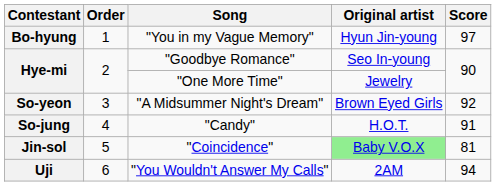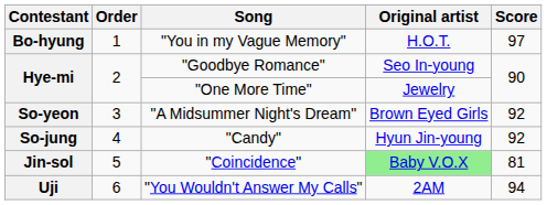 <table class="wikitable plainrowheaders" style="text-align:center">
 <tr>
 <th scope="col">Contestant</th>
 <th scope="col">Order</th>
 <th scope="col">Song</th>
 <th scope="col">Original artist</th>
 <th scope="col">Score</th>
 </tr>
 <tr>
 <th scope="row">Bo-hyung</th>
 <td>1</td>
 <td>"You in my Vague Memory"</td>
-<td><a href='#'>Hyun Jin-young</a></td>
+<td><a href='#'>H.O.T.</a></td>
 <td>97</td>
 </tr>
 <tr>
 <th scope="row" rowspan="2">Hye-mi</th>
 <td rowspan="2">2</td>
 <td>"Goodbye Romance"</td>
 <td><a href='#'>Seo In-young</a></td>
 <td rowspan="2">90</td>
 </tr>
 <tr>
 <td>"One More Time"</td>
 <td><a href='#'>Jewelry</a></td>
 </tr>
 <tr>
 <th scope="row">So-yeon</th>
 <td>3</td>
 <td>"A Midsummer Night's Dream"</td>
 <td><a href='#'>Brown Eyed Girls</a></td>
 <td>92</td>
 </tr>
 <tr>
 <th scope="row">So-jung</th>
 <td>4</td>
 <td>"Candy"</td>
-<td><a href='#'>H.O.T.</a></td>
-<td>91</td>
+<td><a href='#'>Hyun Jin-young</a></td>
+<td>92</td>
 </tr>
 <tr>
 <th scope="row">Jin-sol</th>
 <td>5</td>
 <td>"<a href='#'>Coincidence</a>"</td>
 <td style="background: lightgreen;"><a href='#'>Baby V.O.X</a></td>
 <td>81</td>
 </tr>
 <tr>
 <th scope="row">Uji</th>
 <td>6</td>
 <td>"<a href='#'>You Wouldn't Answer My Calls</a>"</td>
 <td><a href='#'>2AM</a></td>
 <td>94</td>
 </tr>
 </table>
